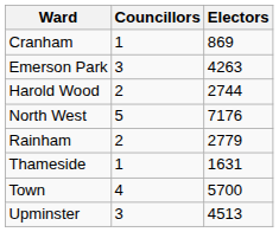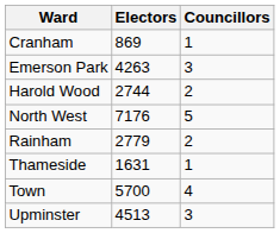 <table class="wikitable">
 <tr>
 <th>Ward</th>
+<th>Electors</th>
 <th>Councillors</th>
-<th>Electors</th>
 </tr>
 <tr>
 <td>Cranham</td>
+<td>869</td>
 <td>1</td>
-<td>869</td>
 </tr>
 <tr>
 <td>Emerson Park</td>
+<td>4263</td>
 <td>3</td>
-<td>4263</td>
 </tr>
 <tr>
 <td>Harold Wood</td>
+<td>2744</td>
 <td>2</td>
-<td>2744</td>
 </tr>
 <tr>
 <td>North West</td>
+<td>7176</td>
 <td>5</td>
-<td>7176</td>
 </tr>
 <tr>
 <td>Rainham</td>
+<td>2779</td>
 <td>2</td>
-<td>2779</td>
 </tr>
 <tr>
 <td>Thameside</td>
+<td>1631</td>
 <td>1</td>
-<td>1631</td>
 </tr>
 <tr>
 <td>Town</td>
+<td>5700</td>
 <td>4</td>
-<td>5700</td>
 </tr>
 <tr>
 <td>Upminster</td>
+<td>4513</td>
 <td>3</td>
-<td>4513</td>
 </tr>
 </table>
